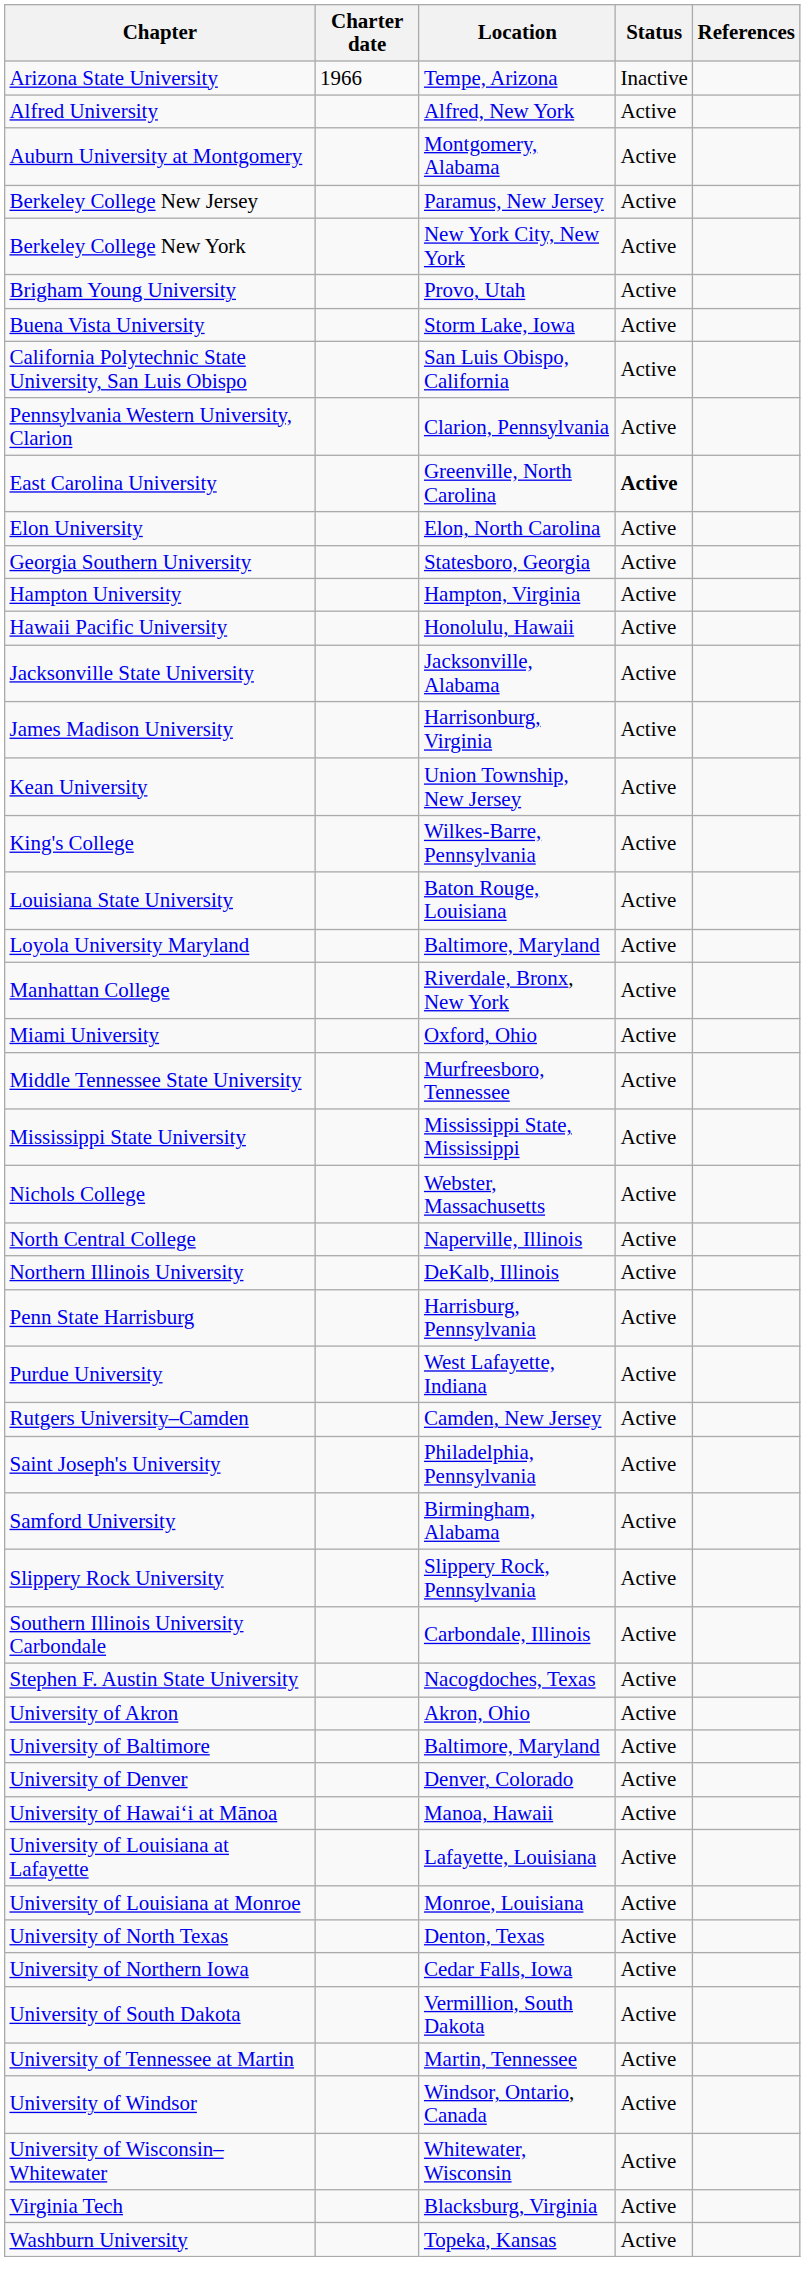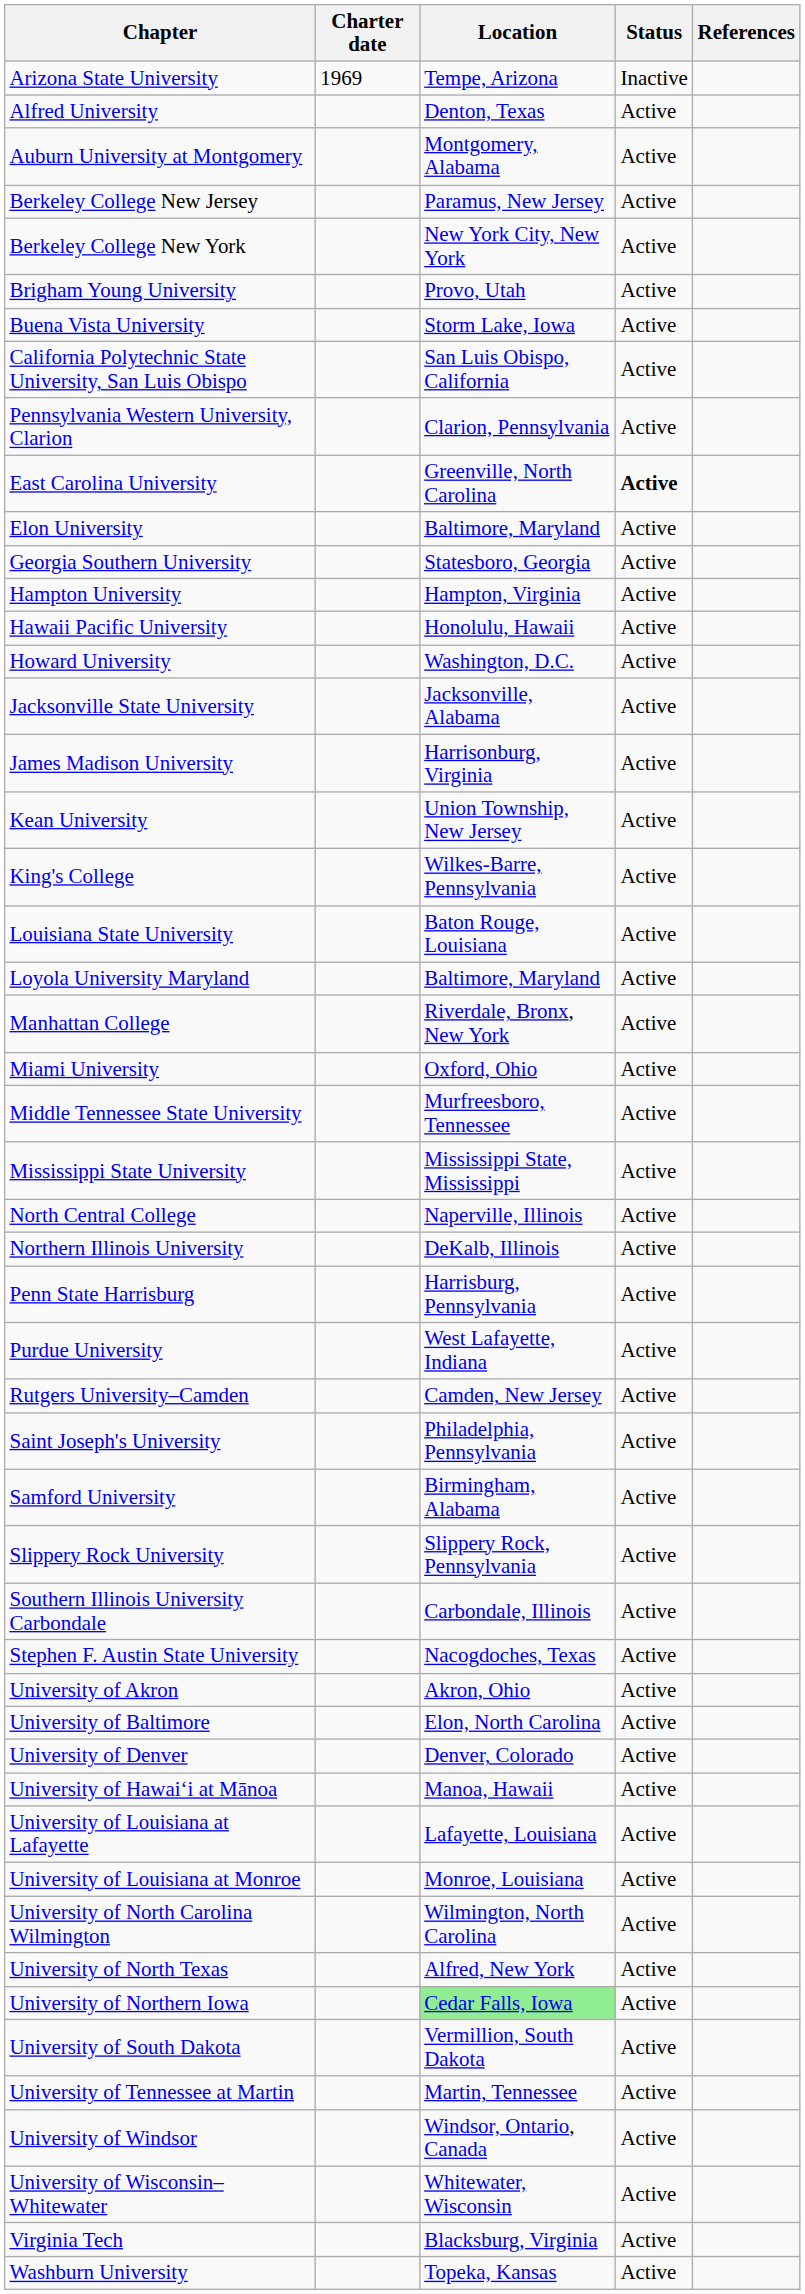 <table class="wikitable">
 <tr>
 <th>Chapter</th>
 <th>Charter date</th>
 <th>Location</th>
 <th>Status</th>
 <th>References</th>
 </tr>
 <tr>
 <td><a href='#'>Arizona State University</a></td>
-<td>1966</td>
+<td>1969</td>
 <td><a href='#'>Tempe, Arizona</a></td>
 <td>Inactive</td>
 <td></td>
 </tr>
 <tr>
 <td><a href='#'>Alfred University</a></td>
 <td></td>
-<td><a href='#'>Alfred, New York</a></td>
+<td><a href='#'>Denton, Texas</a></td>
 <td>Active</td>
 <td></td>
 </tr>
 <tr>
 <td><a href='#'>Auburn University at Montgomery</a></td>
 <td></td>
 <td><a href='#'>Montgomery, Alabama</a></td>
 <td>Active</td>
 <td></td>
 </tr>
 <tr>
 <td><a href='#'>Berkeley College</a> New Jersey</td>
 <td></td>
 <td><a href='#'>Paramus, New Jersey</a></td>
 <td>Active</td>
 <td></td>
 </tr>
 <tr>
 <td><a href='#'>Berkeley College</a> New York</td>
 <td></td>
 <td><a href='#'>New York City, New York</a></td>
 <td>Active</td>
 <td></td>
 </tr>
 <tr>
 <td><a href='#'>Brigham Young University</a></td>
 <td></td>
 <td><a href='#'>Provo, Utah</a></td>
 <td>Active</td>
 <td></td>
 </tr>
 <tr>
 <td><a href='#'>Buena Vista University</a></td>
 <td></td>
 <td><a href='#'>Storm Lake, Iowa</a></td>
 <td>Active</td>
 <td></td>
 </tr>
 <tr>
 <td><a href='#'>California Polytechnic State University, San Luis Obispo</a></td>
 <td></td>
 <td><a href='#'>San Luis Obispo, California</a></td>
 <td>Active</td>
 <td></td>
 </tr>
 <tr>
 <td><a href='#'>Pennsylvania Western University, Clarion</a></td>
 <td></td>
 <td><a href='#'>Clarion, Pennsylvania</a></td>
 <td>Active</td>
 <td></td>
 </tr>
 <tr>
 <td><a href='#'>East Carolina University</a></td>
 <td></td>
 <td><a href='#'>Greenville, North Carolina</a></td>
 <td><strong>Active</strong></td>
 <td></td>
 </tr>
 <tr>
 <td><a href='#'>Elon University</a></td>
 <td></td>
-<td><a href='#'>Elon, North Carolina</a></td>
+<td><a href='#'>Baltimore, Maryland</a></td>
 <td>Active</td>
 <td></td>
 </tr>
 <tr>
 <td><a href='#'>Georgia Southern University</a></td>
 <td></td>
 <td><a href='#'>Statesboro, Georgia</a></td>
 <td>Active</td>
 <td></td>
 </tr>
 <tr>
 <td><a href='#'>Hampton University</a></td>
 <td></td>
 <td><a href='#'>Hampton, Virginia</a></td>
 <td>Active</td>
 <td></td>
 </tr>
 <tr>
 <td><a href='#'>Hawaii Pacific University</a></td>
 <td></td>
 <td><a href='#'>Honolulu, Hawaii</a></td>
+<td>Active</td>
+<td></td>
+</tr>
+<tr>
+<td><a href='#'>Howard University</a></td>
+<td></td>
+<td><a href='#'>Washington, D.C.</a></td>
 <td>Active</td>
 <td></td>
 </tr>
 <tr>
 <td><a href='#'>Jacksonville State University</a></td>
 <td></td>
 <td><a href='#'>Jacksonville, Alabama</a></td>
 <td>Active</td>
 <td></td>
 </tr>
 <tr>
 <td><a href='#'>James Madison University</a></td>
 <td></td>
 <td><a href='#'>Harrisonburg, Virginia</a></td>
 <td>Active</td>
 <td></td>
 </tr>
 <tr>
 <td><a href='#'>Kean University</a></td>
 <td></td>
 <td><a href='#'>Union Township, New Jersey</a></td>
 <td>Active</td>
 <td></td>
 </tr>
 <tr>
 <td><a href='#'>King's College</a></td>
 <td></td>
 <td><a href='#'>Wilkes-Barre, Pennsylvania</a></td>
 <td>Active</td>
 <td></td>
 </tr>
 <tr>
 <td><a href='#'>Louisiana State University</a></td>
 <td></td>
 <td><a href='#'>Baton Rouge, Louisiana</a></td>
 <td>Active</td>
 <td></td>
 </tr>
 <tr>
 <td><a href='#'>Loyola University Maryland</a></td>
 <td></td>
 <td><a href='#'>Baltimore, Maryland</a></td>
 <td>Active</td>
 <td></td>
 </tr>
 <tr>
 <td><a href='#'>Manhattan College</a></td>
 <td></td>
 <td><a href='#'>Riverdale, Bronx</a>, <a href='#'>New York</a></td>
 <td>Active</td>
 <td></td>
 </tr>
 <tr>
 <td><a href='#'>Miami University</a></td>
 <td></td>
 <td><a href='#'>Oxford, Ohio</a></td>
 <td>Active</td>
 <td></td>
 </tr>
 <tr>
 <td><a href='#'>Middle Tennessee State University</a></td>
 <td></td>
 <td><a href='#'>Murfreesboro, Tennessee</a></td>
 <td>Active</td>
 <td></td>
 </tr>
 <tr>
 <td><a href='#'>Mississippi State University</a></td>
 <td></td>
 <td><a href='#'>Mississippi State, Mississippi</a></td>
-<td>Active</td>
-<td></td>
-</tr>
-<tr>
-<td><a href='#'>Nichols College</a></td>
-<td></td>
-<td><a href='#'>Webster, Massachusetts</a></td>
 <td>Active</td>
 <td></td>
 </tr>
 <tr>
 <td><a href='#'>North Central College</a></td>
 <td></td>
 <td><a href='#'>Naperville, Illinois</a></td>
 <td>Active</td>
 <td></td>
 </tr>
 <tr>
 <td><a href='#'>Northern Illinois University</a></td>
 <td></td>
 <td><a href='#'>DeKalb, Illinois</a></td>
 <td>Active</td>
 <td></td>
 </tr>
 <tr>
 <td><a href='#'>Penn State Harrisburg</a></td>
 <td></td>
 <td><a href='#'>Harrisburg, Pennsylvania</a></td>
 <td>Active</td>
 <td></td>
 </tr>
 <tr>
 <td><a href='#'>Purdue University</a></td>
 <td></td>
 <td><a href='#'>West Lafayette, Indiana</a></td>
 <td>Active</td>
 <td></td>
 </tr>
 <tr>
 <td><a href='#'>Rutgers University–Camden</a></td>
 <td></td>
 <td><a href='#'>Camden, New Jersey</a></td>
 <td>Active</td>
 <td></td>
 </tr>
 <tr>
 <td><a href='#'>Saint Joseph's University</a></td>
 <td></td>
 <td><a href='#'>Philadelphia, Pennsylvania</a></td>
 <td>Active</td>
 <td></td>
 </tr>
 <tr>
 <td><a href='#'>Samford University</a></td>
 <td></td>
 <td><a href='#'>Birmingham, Alabama</a></td>
 <td>Active</td>
 <td></td>
 </tr>
 <tr>
 <td><a href='#'>Slippery Rock University</a></td>
 <td></td>
 <td><a href='#'>Slippery Rock, Pennsylvania</a></td>
 <td>Active</td>
 <td></td>
 </tr>
 <tr>
 <td><a href='#'>Southern Illinois University Carbondale</a></td>
 <td></td>
 <td><a href='#'>Carbondale, Illinois</a></td>
 <td>Active</td>
 <td></td>
 </tr>
 <tr>
 <td><a href='#'>Stephen F. Austin State University</a></td>
 <td></td>
 <td><a href='#'>Nacogdoches, Texas</a></td>
 <td>Active</td>
 <td></td>
 </tr>
 <tr>
 <td><a href='#'>University of Akron</a></td>
 <td></td>
 <td><a href='#'>Akron, Ohio</a></td>
 <td>Active</td>
 <td></td>
 </tr>
 <tr>
 <td><a href='#'>University of Baltimore</a></td>
 <td></td>
-<td><a href='#'>Baltimore, Maryland</a></td>
+<td><a href='#'>Elon, North Carolina</a></td>
 <td>Active</td>
 <td></td>
 </tr>
 <tr>
 <td><a href='#'>University of Denver</a></td>
 <td></td>
 <td><a href='#'>Denver, Colorado</a></td>
 <td>Active</td>
 <td></td>
 </tr>
 <tr>
 <td><a href='#'>University of Hawaiʻi at Mānoa</a></td>
 <td></td>
 <td><a href='#'>Manoa, Hawaii</a></td>
 <td>Active</td>
 <td></td>
 </tr>
 <tr>
 <td><a href='#'>University of Louisiana at Lafayette</a></td>
 <td></td>
 <td><a href='#'>Lafayette, Louisiana</a></td>
 <td>Active</td>
 <td></td>
 </tr>
 <tr>
 <td><a href='#'>University of Louisiana at Monroe</a></td>
 <td></td>
 <td><a href='#'>Monroe, Louisiana</a></td>
 <td>Active</td>
 <td></td>
 </tr>
 <tr>
+<td><a href='#'>University of North Carolina Wilmington</a></td>
+<td></td>
+<td><a href='#'>Wilmington, North Carolina</a></td>
+<td>Active</td>
+<td></td>
+</tr>
+<tr>
 <td><a href='#'>University of North Texas</a></td>
 <td></td>
-<td><a href='#'>Denton, Texas</a></td>
+<td><a href='#'>Alfred, New York</a></td>
 <td>Active</td>
 <td></td>
 </tr>
 <tr>
 <td><a href='#'>University of Northern Iowa</a></td>
 <td></td>
-<td><a href='#'>Cedar Falls, Iowa</a></td>
+<td style="background: lightgreen;"><a href='#'>Cedar Falls, Iowa</a></td>
 <td>Active</td>
 <td></td>
 </tr>
 <tr>
 <td><a href='#'>University of South Dakota</a></td>
 <td></td>
 <td><a href='#'>Vermillion, South Dakota</a></td>
 <td>Active</td>
 <td></td>
 </tr>
 <tr>
 <td><a href='#'>University of Tennessee at Martin</a></td>
 <td></td>
 <td><a href='#'>Martin, Tennessee</a></td>
 <td>Active</td>
 <td></td>
 </tr>
 <tr>
 <td><a href='#'>University of Windsor</a></td>
 <td></td>
 <td><a href='#'>Windsor, Ontario</a>, <a href='#'>Canada</a></td>
 <td>Active</td>
 <td></td>
 </tr>
 <tr>
 <td><a href='#'>University of Wisconsin–Whitewater</a></td>
 <td></td>
 <td><a href='#'>Whitewater, Wisconsin</a></td>
 <td>Active</td>
 <td></td>
 </tr>
 <tr>
 <td><a href='#'>Virginia Tech</a></td>
 <td></td>
 <td><a href='#'>Blacksburg, Virginia</a></td>
 <td>Active</td>
 <td></td>
 </tr>
 <tr>
 <td><a href='#'>Washburn University</a></td>
 <td></td>
 <td><a href='#'>Topeka, Kansas</a></td>
 <td>Active</td>
 <td></td>
 </tr>
 </table>
